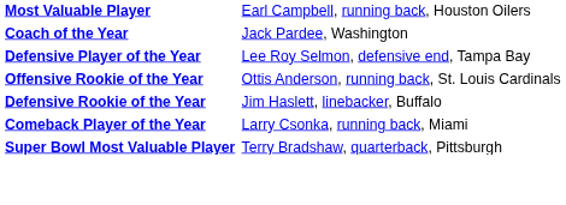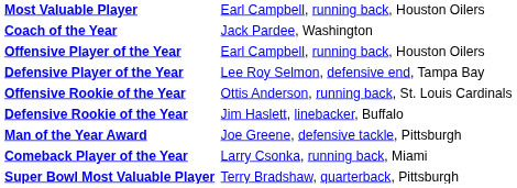 <table cellpadding="3" cellspacing="1">
 <tr>
 <td><strong><a href='#'>Most Valuable Player</a></strong></td>
 <td><a href='#'>Earl Campbell</a>, <a href='#'>running back</a>, Houston Oilers</td>
 </tr>
 <tr>
 <td><strong><a href='#'>Coach of the Year</a></strong></td>
 <td><a href='#'>Jack Pardee</a>, Washington</td>
+</tr>
+<tr>
+<td><strong><a href='#'>Offensive Player of the Year</a></strong></td>
+<td><a href='#'>Earl Campbell</a>, <a href='#'>running back</a>, Houston Oilers</td>
 </tr>
 <tr>
 <td><strong><a href='#'>Defensive Player of the Year</a></strong></td>
 <td><a href='#'>Lee Roy Selmon</a>, <a href='#'>defensive end</a>, Tampa Bay</td>
 </tr>
 <tr>
 <td><strong><a href='#'>Offensive Rookie of the Year</a></strong></td>
 <td><a href='#'>Ottis Anderson</a>, <a href='#'>running back</a>, St. Louis Cardinals</td>
 </tr>
 <tr>
 <td><strong><a href='#'>Defensive Rookie of the Year</a></strong></td>
 <td><a href='#'>Jim Haslett</a>, <a href='#'>linebacker</a>, Buffalo</td>
 </tr>
 <tr>
+<td><strong><a href='#'>Man of the Year Award</a></strong></td>
+<td><a href='#'>Joe Greene</a>, <a href='#'>defensive tackle</a>, Pittsburgh</td>
+</tr>
+<tr>
 <td><strong><a href='#'>Comeback Player of the Year</a></strong></td>
 <td><a href='#'>Larry Csonka</a>, <a href='#'>running back</a>, Miami</td>
 </tr>
 <tr>
 <td><strong><a href='#'>Super Bowl Most Valuable Player</a></strong></td>
 <td><a href='#'>Terry Bradshaw</a>, <a href='#'>quarterback</a>, Pittsburgh</td>
 </tr>
 </table>
